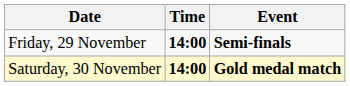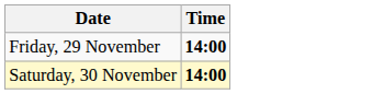 <table class = "wikitable">
 <tr>
 <th>Date</th>
 <th>Time</th>
-<th>Event</th>
 </tr>
 <tr>
 <td>Friday, 29 November</td>
 <td><strong>14:00</strong></td>
-<td><strong>Semi-finals</strong></td>
 </tr>
 <tr style="background-color:lemonchiffon;">
 <td>Saturday, 30 November</td>
 <td><strong>14:00</strong></td>
-<td><strong>Gold medal match</strong></td>
 </tr>
 </table>
